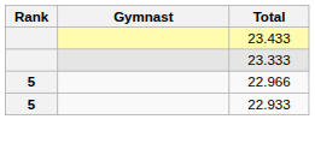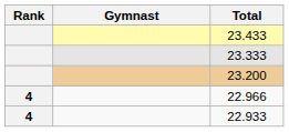 <table class="wikitable sortable" style="text-align:center; font-size:95%">
 <tr>
 <th scope="col" style="width:50px;">Rank</th>
 <th scope="col" style="width:180px;">Gymnast</th>
 <th scope="col" style="width:80px;">Total</th>
 </tr>
 <tr style="background:#fffcaf;">
 <th scope=row style="text-align:center"></th>
 <td style="text-align:left;"></td>
 <td>23.433</td>
 </tr>
 <tr style="background:#e5e5e5;">
 <th scope=row style="text-align:center"></th>
 <td style="text-align:left;"></td>
 <td>23.333</td>
 </tr>
+<tr style="background:#ec9;">
+<th scope=row style="text-align:center"></th>
+<td style="text-align:left;"></td>
+<td>23.200</td>
+</tr>
 <tr>
-<th scope=row style="text-align:center">5</th>
+<th scope=row style="text-align:center">4</th>
 <td style="text-align:left;"></td>
 <td>22.966</td>
 </tr>
 <tr>
-<th scope=row style="text-align:center">5</th>
+<th scope=row style="text-align:center">4</th>
 <td style="text-align:left;"></td>
 <td>22.933</td>
 </tr>
 </table>
